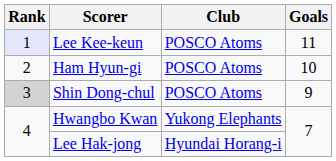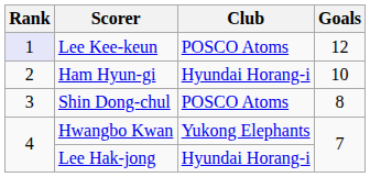 <table class="wikitable">
 <tr>
 <th>Rank</th>
 <th>Scorer</th>
 <th>Club</th>
 <th>Goals</th>
 </tr>
 <tr>
 <td rowspan=1 align=center style="background: lavender;">1</td>
 <td> <a href='#'>Lee Kee-keun</a></td>
 <td><a href='#'>POSCO Atoms</a></td>
-<td rowspan=1 align=center>11</td>
+<td rowspan=1 align=center>12</td>
 </tr>
 <tr>
 <td rowspan=1 align=center>2</td>
 <td> <a href='#'>Ham Hyun-gi</a></td>
-<td><a href='#'>POSCO Atoms</a></td>
+<td><a href='#'>Hyundai Horang-i</a></td>
 <td rowspan=1 align=center>10</td>
 </tr>
 <tr>
-<td rowspan=1 align=center style="background: lightgrey;">3</td>
+<td rowspan=1 align=center>3</td>
 <td> <a href='#'>Shin Dong-chul</a></td>
 <td><a href='#'>POSCO Atoms</a></td>
-<td rowspan=1 align=center>9</td>
+<td rowspan=1 align=center>8</td>
 </tr>
 <tr>
 <td rowspan=2 align=center>4</td>
 <td> <a href='#'>Hwangbo Kwan</a></td>
 <td><a href='#'>Yukong Elephants</a></td>
 <td rowspan=2 align=center>7</td>
 </tr>
 <tr>
 <td> <a href='#'>Lee Hak-jong</a></td>
 <td><a href='#'>Hyundai Horang-i</a></td>
 </tr>
 </table>
